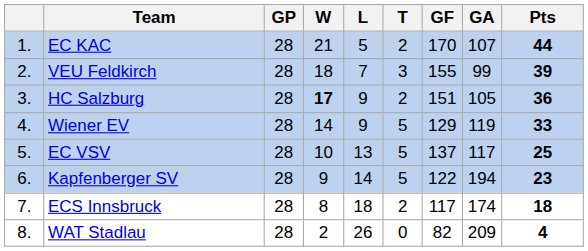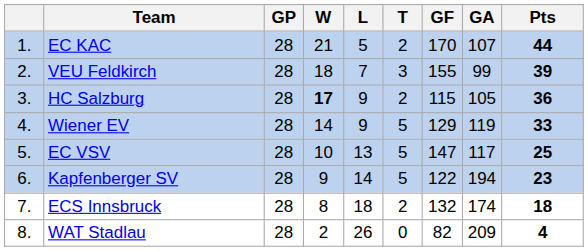 <table class="wikitable">
 <tr>
 <th width="30"></th>
 <th width="200">Team</th>
 <th width="30">GP</th>
 <th width="30">W</th>
 <th width="30">L</th>
 <th width="30">T</th>
 <th width="30">GF</th>
 <th width="30">GA</th>
 <th width="70">Pts</th>
 </tr>
 <tr bgcolor="#BCD2EE" align="center">
 <td>1.</td>
 <td align="left"><a href='#'>EC KAC</a></td>
 <td>28</td>
 <td>21</td>
 <td>5</td>
 <td>2</td>
 <td>170</td>
 <td>107</td>
 <td><strong>44</strong></td>
 </tr>
 <tr bgcolor="#BCD2EE" align="center">
 <td>2.</td>
 <td align="left"><a href='#'>VEU Feldkirch</a></td>
 <td>28</td>
 <td>18</td>
 <td>7</td>
 <td>3</td>
 <td>155</td>
 <td>99</td>
 <td><strong>39</strong></td>
 </tr>
 <tr bgcolor="#BCD2EE" align="center">
 <td>3.</td>
 <td align="left"><a href='#'>HC Salzburg</a></td>
 <td>28</td>
 <td><strong>17</strong></td>
 <td>9</td>
 <td>2</td>
-<td>151</td>
+<td>115</td>
 <td>105</td>
 <td><strong>36</strong></td>
 </tr>
 <tr bgcolor="#BCD2EE" align="center">
 <td>4.</td>
 <td align="left"><a href='#'>Wiener EV</a></td>
 <td>28</td>
 <td>14</td>
 <td>9</td>
 <td>5</td>
 <td>129</td>
 <td>119</td>
 <td><strong>33</strong></td>
 </tr>
 <tr bgcolor="#BCD2EE" align="center">
 <td>5.</td>
 <td align="left"><a href='#'>EC VSV</a></td>
 <td>28</td>
 <td>10</td>
 <td>13</td>
 <td>5</td>
-<td>137</td>
+<td>147</td>
 <td>117</td>
 <td><strong>25</strong></td>
 </tr>
 <tr bgcolor="#BCD2EE" align="center">
 <td>6.</td>
 <td align="left"><a href='#'>Kapfenberger SV</a></td>
 <td>28</td>
 <td>9</td>
 <td>14</td>
 <td>5</td>
 <td>122</td>
 <td>194</td>
 <td><strong>23</strong></td>
 </tr>
 <tr bgcolor="#FFFFFF" align="center">
 <td>7.</td>
 <td align="left"><a href='#'>ECS Innsbruck</a></td>
 <td>28</td>
 <td>8</td>
 <td>18</td>
 <td>2</td>
-<td>117</td>
+<td>132</td>
 <td>174</td>
 <td><strong>18</strong></td>
 </tr>
 <tr bgcolor="#FFFFFF" align="center">
 <td>8.</td>
 <td align="left"><a href='#'>WAT Stadlau</a></td>
 <td>28</td>
 <td>2</td>
 <td>26</td>
 <td>0</td>
 <td>82</td>
 <td>209</td>
 <td><strong>4</strong></td>
 </tr>
 </table>
